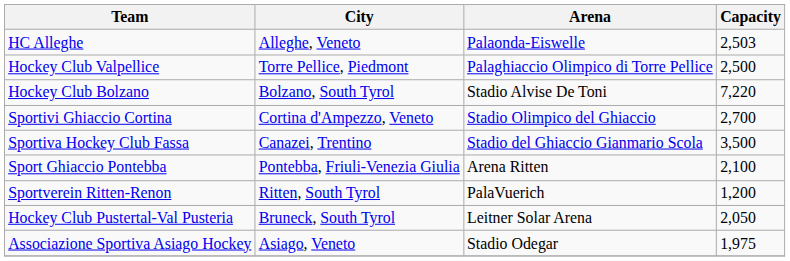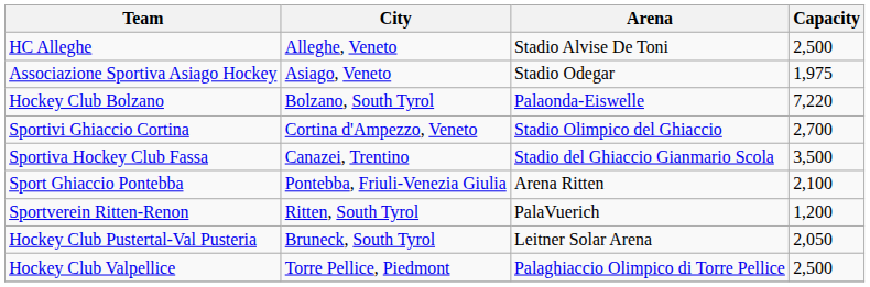 <table class="wikitable">
 <tr>
 <th>Team</th>
 <th>City</th>
 <th>Arena</th>
 <th>Capacity</th>
 </tr>
 <tr>
 <td><a href='#'>HC Alleghe</a></td>
 <td><a href='#'>Alleghe</a>, <a href='#'>Veneto</a></td>
-<td><a href='#'>Palaonda-Eiswelle</a></td>
-<td>2,503</td>
+<td>Stadio Alvise De Toni</td>
+<td>2,500</td>
 </tr>
 <tr>
-<td><a href='#'>Hockey Club Valpellice</a></td>
-<td><a href='#'>Torre Pellice</a>, <a href='#'>Piedmont</a></td>
-<td><a href='#'>Palaghiaccio Olimpico di Torre Pellice</a></td>
-<td>2,500</td>
+<td><a href='#'>Associazione Sportiva Asiago Hockey</a></td>
+<td><a href='#'>Asiago</a>, <a href='#'>Veneto</a></td>
+<td>Stadio Odegar</td>
+<td>1,975</td>
 </tr>
 <tr>
 <td><a href='#'>Hockey Club Bolzano</a></td>
 <td><a href='#'>Bolzano</a>, <a href='#'>South Tyrol</a></td>
-<td>Stadio Alvise De Toni</td>
+<td><a href='#'>Palaonda-Eiswelle</a></td>
 <td>7,220</td>
 </tr>
 <tr>
 <td><a href='#'>Sportivi Ghiaccio Cortina</a></td>
 <td><a href='#'>Cortina d'Ampezzo</a>, <a href='#'>Veneto</a></td>
 <td><a href='#'>Stadio Olimpico del Ghiaccio</a></td>
 <td>2,700</td>
 </tr>
 <tr>
 <td><a href='#'>Sportiva Hockey Club Fassa</a></td>
 <td><a href='#'>Canazei</a>, <a href='#'>Trentino</a></td>
 <td><a href='#'>Stadio del Ghiaccio Gianmario Scola</a></td>
 <td>3,500</td>
 </tr>
 <tr>
 <td><a href='#'>Sport Ghiaccio Pontebba</a></td>
 <td><a href='#'>Pontebba</a>, <a href='#'>Friuli-Venezia Giulia</a></td>
 <td>Arena Ritten</td>
 <td>2,100</td>
 </tr>
 <tr>
 <td><a href='#'>Sportverein Ritten-Renon</a></td>
 <td><a href='#'>Ritten</a>, <a href='#'>South Tyrol</a></td>
 <td>PalaVuerich</td>
 <td>1,200</td>
 </tr>
 <tr>
 <td><a href='#'>Hockey Club Pustertal-Val Pusteria</a></td>
 <td><a href='#'>Bruneck</a>, <a href='#'>South Tyrol</a></td>
 <td>Leitner Solar Arena</td>
 <td>2,050</td>
 </tr>
 <tr>
-<td><a href='#'>Associazione Sportiva Asiago Hockey</a></td>
-<td><a href='#'>Asiago</a>, <a href='#'>Veneto</a></td>
-<td>Stadio Odegar</td>
-<td>1,975</td>
+<td><a href='#'>Hockey Club Valpellice</a></td>
+<td><a href='#'>Torre Pellice</a>, <a href='#'>Piedmont</a></td>
+<td><a href='#'>Palaghiaccio Olimpico di Torre Pellice</a></td>
+<td>2,500</td>
 </tr>
 <tr>
 </tr>
 </table>
